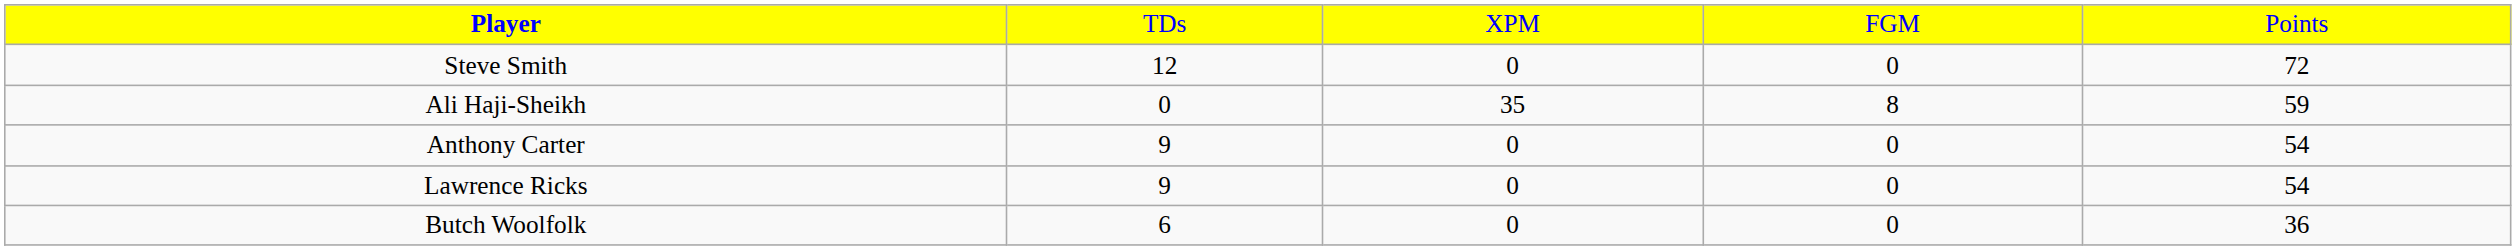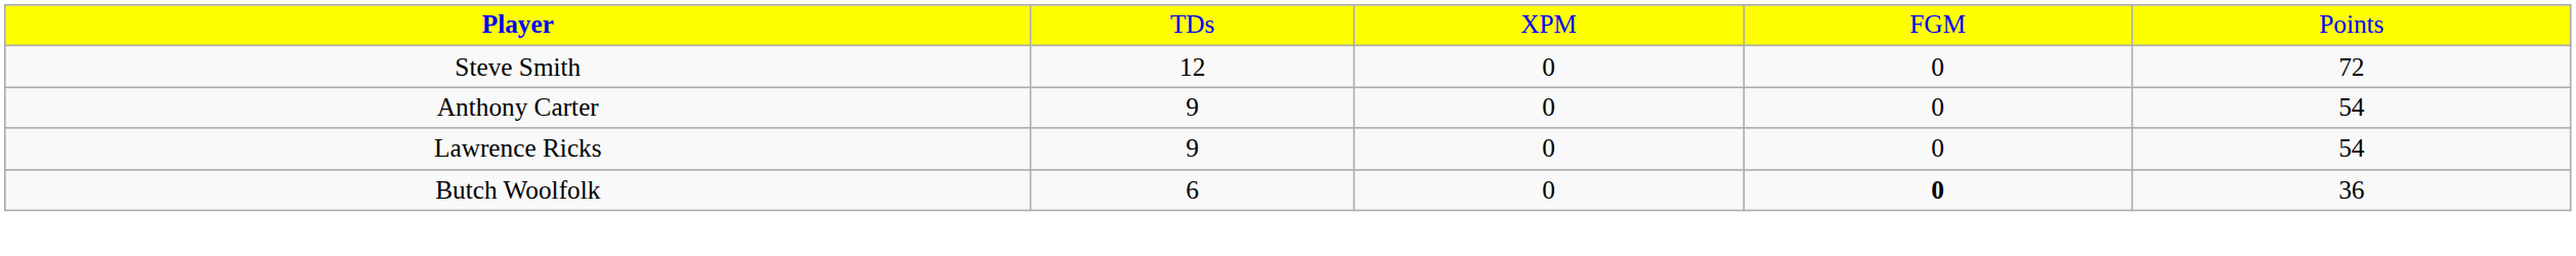 <table class="wikitable" width="80%">
 <tr align="center"  style="background:yellow;color:blue;">
 <td><strong>Player</strong></td>
 <td>TDs</td>
 <td>XPM</td>
 <td>FGM</td>
 <td>Points</td>
 </tr>
 <tr align="center" bgcolor="">
 <td>Steve Smith</td>
 <td>12</td>
 <td>0</td>
 <td>0</td>
 <td>72</td>
-</tr>
-<tr align="center" bgcolor="">
-<td>Ali Haji-Sheikh</td>
-<td>0</td>
-<td>35</td>
-<td>8</td>
-<td>59</td>
 </tr>
 <tr align="center" bgcolor="">
 <td>Anthony Carter</td>
 <td>9</td>
 <td>0</td>
 <td>0</td>
 <td>54</td>
 </tr>
 <tr align="center" bgcolor="">
 <td>Lawrence Ricks</td>
 <td>9</td>
 <td>0</td>
 <td>0</td>
 <td>54</td>
 </tr>
 <tr align="center" bgcolor="">
 <td>Butch Woolfolk</td>
 <td>6</td>
 <td>0</td>
-<td>0</td>
+<td><strong>0</strong></td>
 <td>36</td>
 </tr>
 </table>
